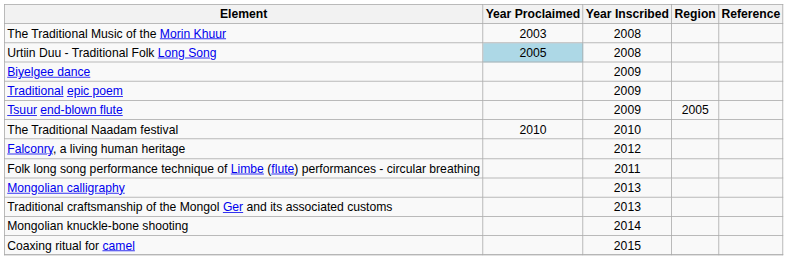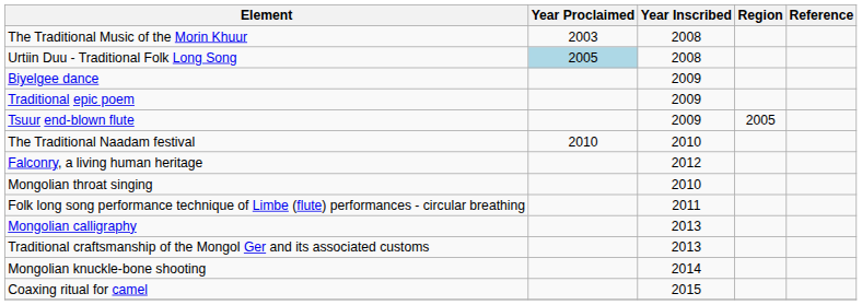 <table class="wikitable sortable" style="margin:0 1em 0 0; font-size:95%;">
 <tr>
 <th>Element</th>
 <th>Year Proclaimed</th>
 <th>Year Inscribed</th>
 <th>Region</th>
 <th>Reference</th>
 </tr>
 <tr>
 <td>The Traditional Music of the <a href='#'>Morin Khuur</a></td>
 <td style="text-align:center;">2003</td>
 <td style="text-align:center;">2008</td>
 <td style="text-align:center;"></td>
 <td style="text-align:center;"></td>
 </tr>
 <tr>
 <td>Urtiin Duu - Traditional Folk <a href='#'>Long Song</a></td>
 <td style="background: lightblue; text-align:center;">2005</td>
 <td style="text-align:center;">2008</td>
 <td style="text-align:center;"></td>
 <td style="text-align:center;"></td>
 </tr>
 <tr>
 <td><a href='#'>Biyelgee dance</a></td>
 <td style="text-align:center;"></td>
 <td style="text-align:center;">2009</td>
 <td style="text-align:center;"></td>
 <td style="text-align:center;"></td>
 </tr>
 <tr>
 <td><a href='#'>Traditional</a> <a href='#'>epic poem</a></td>
 <td style="text-align:center;"></td>
 <td style="text-align:center;">2009</td>
 <td style="text-align:center;"></td>
 <td style="text-align:center;"></td>
 </tr>
 <tr>
 <td><a href='#'>Tsuur</a> <a href='#'>end-blown flute</a></td>
 <td style="text-align:center;"></td>
 <td style="text-align:center;">2009</td>
 <td style="text-align:center;">2005</td>
 <td style="text-align:center;"></td>
 </tr>
 <tr>
 <td>The Traditional Naadam festival</td>
 <td style="text-align:center;">2010</td>
 <td style="text-align:center;">2010</td>
 <td style="text-align:center;"></td>
 <td style="text-align:center;"></td>
 </tr>
 <tr>
 <td><a href='#'>Falconry</a>, a living human heritage</td>
 <td style="text-align:center;"></td>
 <td style="text-align:center;">2012</td>
 <td style="text-align:center;"></td>
 <td style="text-align:center;"></td>
 </tr>
 <tr>
+<td>Mongolian throat singing</td>
+<td style="text-align:center;"></td>
+<td style="text-align:center;">2010</td>
+<td style="text-align:center;"></td>
+<td style="text-align:center;"></td>
+</tr>
+<tr>
 <td>Folk long song performance technique of <a href='#'>Limbe</a> (<a href='#'>flute</a>) performances - circular breathing</td>
 <td style="text-align:center;"></td>
 <td style="text-align:center;">2011</td>
 <td style="text-align:center;"></td>
 <td style="text-align:center;"></td>
 </tr>
 <tr>
 <td><a href='#'>Mongolian calligraphy</a></td>
 <td style="text-align:center;"></td>
 <td style="text-align:center;">2013</td>
 <td style="text-align:center;"></td>
 <td style="text-align:center;"></td>
 </tr>
 <tr>
 <td>Traditional craftsmanship of the Mongol <a href='#'>Ger</a> and its associated customs</td>
 <td style="text-align:center;"></td>
 <td style="text-align:center;">2013</td>
 <td style="text-align:center;"></td>
 <td style="text-align:center;"></td>
 </tr>
 <tr>
 <td>Mongolian knuckle-bone shooting</td>
 <td style="text-align:center;"></td>
 <td style="text-align:center;">2014</td>
 <td style="text-align:center;"></td>
 <td style="text-align:center;"></td>
 </tr>
 <tr>
 <td>Coaxing ritual for <a href='#'>camel</a></td>
 <td style="text-align:center;"></td>
 <td style="text-align:center;">2015</td>
 <td style="text-align:center;"></td>
 <td style="text-align:center;"></td>
 </tr>
 <tr>
 </tr>
 </table>
